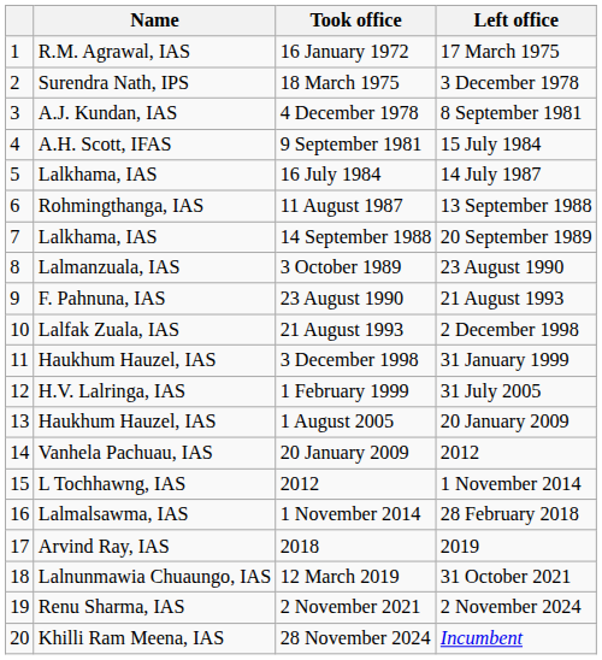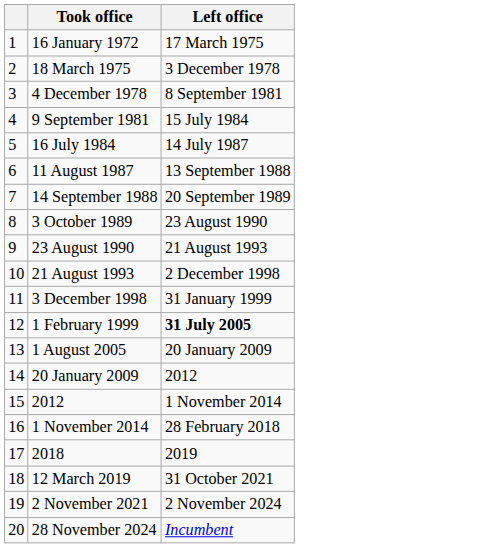 <table class="wikitable">
 <tr>
 <th></th>
-<th>Name</th>
 <th>Took office</th>
 <th>Left office</th>
 </tr>
 <tr>
 <td>1</td>
-<td>R.M. Agrawal, IAS</td>
 <td>16 January 1972</td>
 <td>17 March 1975</td>
 </tr>
 <tr>
 <td>2</td>
-<td>Surendra Nath, IPS</td>
 <td>18 March 1975</td>
 <td>3 December 1978</td>
 </tr>
 <tr>
 <td>3</td>
-<td>A.J. Kundan, IAS</td>
 <td>4 December 1978</td>
 <td>8 September 1981</td>
 </tr>
 <tr>
 <td>4</td>
-<td>A.H. Scott, IFAS</td>
 <td>9 September 1981</td>
 <td>15 July 1984</td>
 </tr>
 <tr>
 <td>5</td>
-<td>Lalkhama, IAS</td>
 <td>16 July 1984</td>
 <td>14 July 1987</td>
 </tr>
 <tr>
 <td>6</td>
-<td>Rohmingthanga, IAS</td>
 <td>11 August 1987</td>
 <td>13 September 1988</td>
 </tr>
 <tr>
 <td>7</td>
-<td>Lalkhama, IAS</td>
 <td>14 September 1988</td>
 <td>20 September 1989</td>
 </tr>
 <tr>
 <td>8</td>
-<td>Lalmanzuala, IAS</td>
 <td>3 October 1989</td>
 <td>23 August 1990</td>
 </tr>
 <tr>
 <td>9</td>
-<td>F. Pahnuna, IAS</td>
 <td>23 August 1990</td>
 <td>21 August 1993</td>
 </tr>
 <tr>
 <td>10</td>
-<td>Lalfak Zuala, IAS</td>
 <td>21 August 1993</td>
 <td>2 December 1998</td>
 </tr>
 <tr>
 <td>11</td>
-<td>Haukhum Hauzel, IAS</td>
 <td>3 December 1998</td>
 <td>31 January 1999</td>
 </tr>
 <tr>
 <td>12</td>
-<td>H.V. Lalringa, IAS</td>
 <td>1 February 1999</td>
-<td>31 July 2005</td>
+<td><strong>31 July 2005</strong></td>
 </tr>
 <tr>
 <td>13</td>
-<td>Haukhum Hauzel, IAS</td>
 <td>1 August 2005</td>
 <td>20 January 2009</td>
 </tr>
 <tr>
 <td>14</td>
-<td>Vanhela Pachuau, IAS</td>
 <td>20 January 2009</td>
 <td>2012</td>
 </tr>
 <tr>
 <td>15</td>
-<td>L Tochhawng, IAS</td>
 <td>2012</td>
 <td>1 November 2014</td>
 </tr>
 <tr>
 <td>16</td>
-<td>Lalmalsawma, IAS</td>
 <td>1 November 2014</td>
 <td>28 February 2018</td>
 </tr>
 <tr>
 <td>17</td>
-<td>Arvind Ray, IAS</td>
 <td>2018</td>
 <td>2019</td>
 </tr>
 <tr>
 <td>18</td>
-<td>Lalnunmawia Chuaungo, IAS</td>
 <td>12 March 2019</td>
 <td>31 October 2021</td>
 </tr>
 <tr>
 <td>19</td>
-<td>Renu Sharma, IAS</td>
 <td>2 November 2021</td>
 <td>2 November 2024</td>
 </tr>
 <tr>
 <td>20</td>
-<td>Khilli Ram Meena, IAS</td>
 <td>28 November 2024</td>
 <td><em><a href='#'>Incumbent</a></em></td>
 </tr>
 </table>
